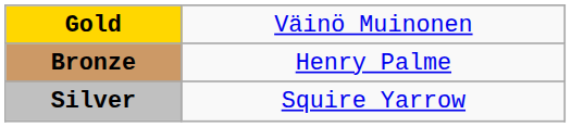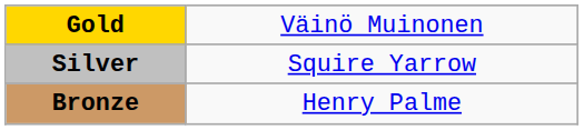 <table class="wikitable" style="text-align:center; " width="35%">
 <tr>
 <td bgcolor="gold"><strong>Gold</strong></td>
 <td><a href='#'>Väinö Muinonen</a><br>  <small><em></em></small></td>
 </tr>
 <tr>
+<td bgcolor="silver"><strong>Silver</strong></td>
+<td><a href='#'>Squire Yarrow</a><br>  <small><em></em></small></td>
+</tr>
+<tr>
 <td bgcolor="CC9966"><strong>Bronze</strong></td>
 <td><a href='#'>Henry Palme</a><br>  <small><em></em></small></td>
 </tr>
-<tr>
-<td bgcolor="silver"><strong>Silver</strong></td>
-<td><a href='#'>Squire Yarrow</a><br>  <small><em></em></small></td>
-</tr>
 </table>
